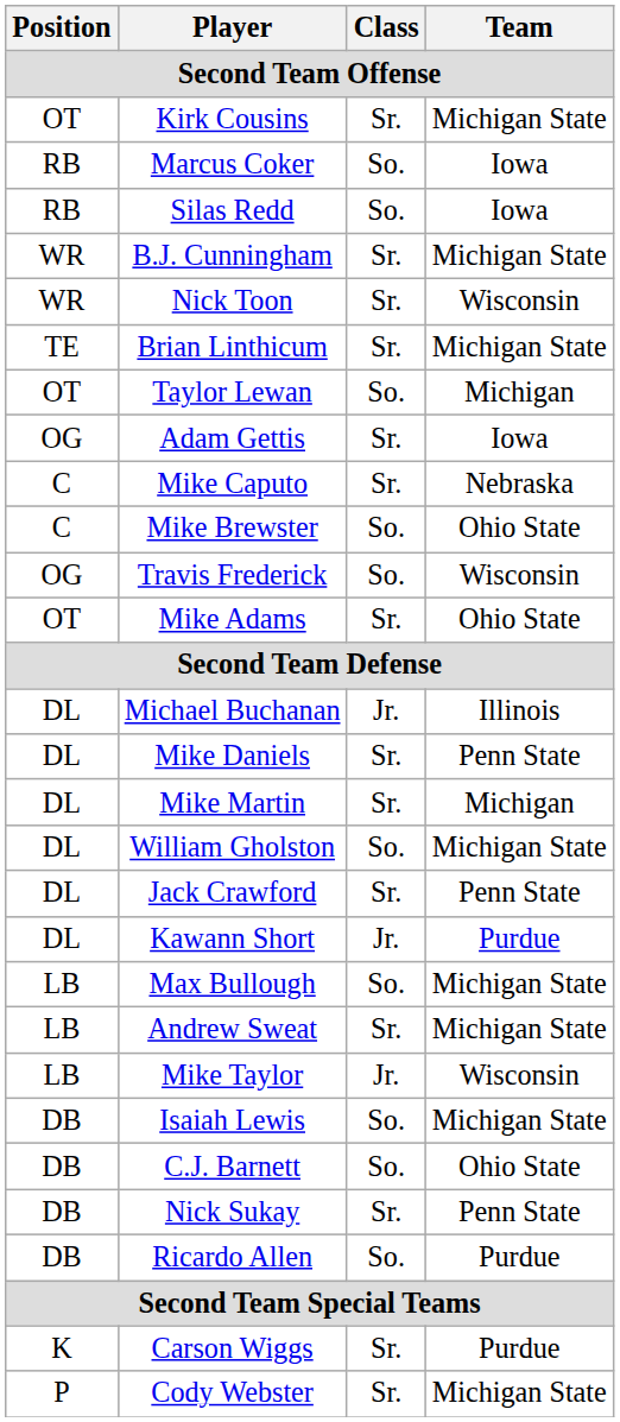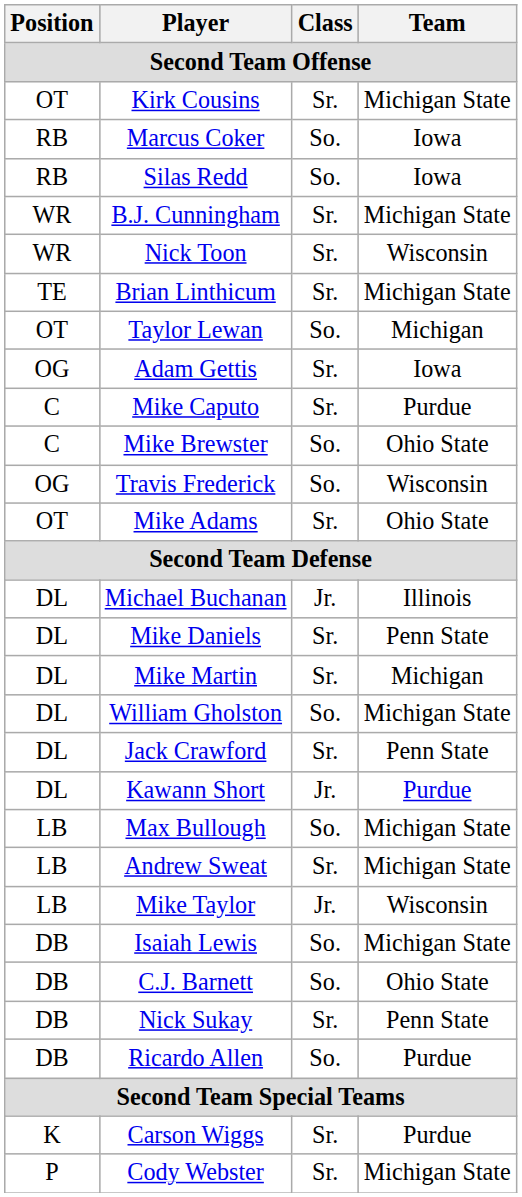 <table class="wikitable sortable" border="1">
 <tr>
 <th>Position</th>
 <th>Player</th>
 <th>Class</th>
 <th>Team</th>
 </tr>
 <tr>
 <td colspan="4" style="text-align:center; background:#DDDDDD;"><strong>Second Team Offense</strong></td>
 </tr>
 <tr>
 <td style="text-align:center; background:white">OT</td>
 <td style="text-align:center; background:white"><a href='#'>Kirk Cousins</a></td>
 <td style="text-align:center; background:white">Sr.</td>
 <td style="text-align:center; background:white">Michigan State</td>
 </tr>
 <tr>
 <td style="text-align:center; background:white">RB</td>
 <td style="text-align:center; background:white"><a href='#'>Marcus Coker</a></td>
 <td style="text-align:center; background:white">So.</td>
 <td style="text-align:center; background:white">Iowa</td>
 </tr>
 <tr>
 <td style="text-align:center; background:white">RB</td>
 <td style="text-align:center; background:white"><a href='#'>Silas Redd</a></td>
 <td style="text-align:center; background:white">So.</td>
 <td style="text-align:center; background:white">Iowa</td>
 </tr>
 <tr>
 <td style="text-align:center; background:white">WR</td>
 <td style="text-align:center; background:white"><a href='#'>B.J. Cunningham</a></td>
 <td style="text-align:center; background:white">Sr.</td>
 <td style="text-align:center; background:white">Michigan State</td>
 </tr>
 <tr>
 <td style="text-align:center; background:white">WR</td>
 <td style="text-align:center; background:white"><a href='#'>Nick Toon</a></td>
 <td style="text-align:center; background:white">Sr.</td>
 <td style="text-align:center; background:white">Wisconsin</td>
 </tr>
 <tr>
 <td style="text-align:center; background:white">TE</td>
 <td style="text-align:center; background:white"><a href='#'>Brian Linthicum</a></td>
 <td style="text-align:center; background:white">Sr.</td>
 <td style="text-align:center; background:white">Michigan State</td>
 </tr>
 <tr>
 <td style="text-align:center; background:white">OT</td>
 <td style="text-align:center; background:white"><a href='#'>Taylor Lewan</a></td>
 <td style="text-align:center; background:white">So.</td>
 <td style="text-align:center; background:white">Michigan</td>
 </tr>
 <tr>
 <td style="text-align:center; background:white">OG</td>
 <td style="text-align:center; background:white"><a href='#'>Adam Gettis</a></td>
 <td style="text-align:center; background:white">Sr.</td>
 <td style="text-align:center; background:white">Iowa</td>
 </tr>
 <tr>
 <td style="text-align:center; background:white">C</td>
 <td style="text-align:center; background:white"><a href='#'>Mike Caputo</a></td>
 <td style="text-align:center; background:white">Sr.</td>
-<td style="text-align:center; background:white">Nebraska</td>
+<td style="text-align:center; background:white">Purdue</td>
 </tr>
 <tr>
 <td style="text-align:center; background:white">C</td>
 <td style="text-align:center; background:white"><a href='#'>Mike Brewster</a></td>
 <td style="text-align:center; background:white">So.</td>
 <td style="text-align:center; background:white">Ohio State</td>
 </tr>
 <tr>
 <td style="text-align:center; background:white">OG</td>
 <td style="text-align:center; background:white"><a href='#'>Travis Frederick</a></td>
 <td style="text-align:center; background:white">So.</td>
 <td style="text-align:center; background:white">Wisconsin</td>
 </tr>
 <tr>
 <td style="text-align:center; background:white">OT</td>
 <td style="text-align:center; background:white"><a href='#'>Mike Adams</a></td>
 <td style="text-align:center; background:white">Sr.</td>
 <td style="text-align:center; background:white">Ohio State</td>
 </tr>
 <tr>
 <td colspan="4" style="text-align:center; background:#DDDDDD;"><strong>Second Team Defense</strong></td>
 </tr>
 <tr>
 <td style="text-align:center; background:white">DL</td>
 <td style="text-align:center; background:white"><a href='#'>Michael Buchanan</a></td>
 <td style="text-align:center; background:white">Jr.</td>
 <td style="text-align:center; background:white">Illinois</td>
 </tr>
 <tr>
 <td style="text-align:center; background:white">DL</td>
 <td style="text-align:center; background:white"><a href='#'>Mike Daniels</a></td>
 <td style="text-align:center; background:white">Sr.</td>
 <td style="text-align:center; background:white">Penn State</td>
 </tr>
 <tr>
 <td style="text-align:center; background:white">DL</td>
 <td style="text-align:center; background:white"><a href='#'>Mike Martin</a></td>
 <td style="text-align:center; background:white">Sr.</td>
 <td style="text-align:center; background:white">Michigan</td>
 </tr>
 <tr>
 <td style="text-align:center; background:white">DL</td>
 <td style="text-align:center; background:white"><a href='#'>William Gholston</a></td>
 <td style="text-align:center; background:white">So.</td>
 <td style="text-align:center; background:white">Michigan State</td>
 </tr>
 <tr>
 <td style="text-align:center; background:white">DL</td>
 <td style="text-align:center; background:white"><a href='#'>Jack Crawford</a></td>
 <td style="text-align:center; background:white">Sr.</td>
 <td style="text-align:center; background:white">Penn State</td>
 </tr>
 <tr>
 <td style="text-align:center; background:white">DL</td>
 <td style="text-align:center; background:white"><a href='#'>Kawann Short</a></td>
 <td style="text-align:center; background:white">Jr.</td>
 <td style="text-align:center; background:white"><a href='#'>Purdue</a></td>
 </tr>
 <tr>
 <td style="text-align:center; background:white">LB</td>
 <td style="text-align:center; background:white"><a href='#'>Max Bullough</a></td>
 <td style="text-align:center; background:white">So.</td>
 <td style="text-align:center; background:white">Michigan State</td>
 </tr>
 <tr>
 <td style="text-align:center; background:white">LB</td>
 <td style="text-align:center; background:white"><a href='#'>Andrew Sweat</a></td>
 <td style="text-align:center; background:white">Sr.</td>
 <td style="text-align:center; background:white">Michigan State</td>
 </tr>
 <tr>
 <td style="text-align:center; background:white">LB</td>
 <td style="text-align:center; background:white"><a href='#'>Mike Taylor</a></td>
 <td style="text-align:center; background:white">Jr.</td>
 <td style="text-align:center; background:white">Wisconsin</td>
 </tr>
 <tr>
 <td style="text-align:center; background:white">DB</td>
 <td style="text-align:center; background:white"><a href='#'>Isaiah Lewis</a></td>
 <td style="text-align:center; background:white">So.</td>
 <td style="text-align:center; background:white">Michigan State</td>
 </tr>
 <tr>
 <td style="text-align:center; background:white">DB</td>
 <td style="text-align:center; background:white"><a href='#'>C.J. Barnett</a></td>
 <td style="text-align:center; background:white">So.</td>
 <td style="text-align:center; background:white">Ohio State</td>
 </tr>
 <tr>
 <td style="text-align:center; background:white">DB</td>
 <td style="text-align:center; background:white"><a href='#'>Nick Sukay</a></td>
 <td style="text-align:center; background:white">Sr.</td>
 <td style="text-align:center; background:white">Penn State</td>
 </tr>
 <tr>
 <td style="text-align:center; background:white">DB</td>
 <td style="text-align:center; background:white"><a href='#'>Ricardo Allen</a></td>
 <td style="text-align:center; background:white">So.</td>
 <td style="text-align:center; background:white">Purdue</td>
 </tr>
 <tr>
 <td colspan="4" style="text-align:center; background:#DDDDDD;"><strong>Second Team Special Teams</strong></td>
 </tr>
 <tr>
 <td style="text-align:center; background:white">K</td>
 <td style="text-align:center; background:white"><a href='#'>Carson Wiggs</a></td>
 <td style="text-align:center; background:white">Sr.</td>
 <td style="text-align:center; background:white">Purdue</td>
 </tr>
 <tr>
 <td style="text-align:center; background:white">P</td>
 <td style="text-align:center; background:white"><a href='#'>Cody Webster</a></td>
 <td style="text-align:center; background:white">Sr.</td>
 <td style="text-align:center; background:white">Michigan State</td>
 </tr>
 </table>
